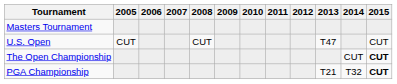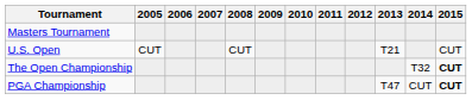 <table class="wikitable" style="font-size:95%;text-align:center;">
 <tr>
 <th>Tournament</th>
 <th>2005</th>
 <th>2006</th>
 <th>2007</th>
 <th>2008</th>
 <th>2009</th>
 <th>2010</th>
 <th>2011</th>
 <th>2012</th>
 <th>2013</th>
 <th>2014</th>
 <th>2015</th>
 </tr>
 <tr>
 <td align=left><a href='#'>Masters Tournament</a></td>
 <td style="background:#eeeeee;"></td>
 <td style="background:#eeeeee;"></td>
 <td style="background:#eeeeee;"></td>
 <td style="background:#eeeeee;"></td>
 <td style="background:#eeeeee;"></td>
 <td style="background:#eeeeee;"></td>
 <td style="background:#eeeeee;"></td>
 <td style="background:#eeeeee;"></td>
 <td style="background:#eeeeee;"></td>
 <td style="background:#eeeeee;"></td>
 <td style="background:#eeeeee;"></td>
 </tr>
 <tr>
 <td align=left><a href='#'>U.S. Open</a></td>
 <td>CUT</td>
 <td style="background:#eeeeee;"></td>
 <td style="background:#eeeeee;"></td>
 <td>CUT</td>
 <td style="background:#eeeeee;"></td>
 <td style="background:#eeeeee;"></td>
 <td style="background:#eeeeee;"></td>
 <td style="background:#eeeeee;"></td>
-<td>T47</td>
+<td>T21</td>
 <td style="background:#eeeeee;"></td>
 <td>CUT</td>
 </tr>
 <tr>
 <td align=left><a href='#'>The Open Championship</a></td>
 <td style="background:#eeeeee;"></td>
 <td style="background:#eeeeee;"></td>
 <td style="background:#eeeeee;"></td>
 <td style="background:#eeeeee;"></td>
 <td style="background:#eeeeee;"></td>
 <td style="background:#eeeeee;"></td>
 <td style="background:#eeeeee;"></td>
 <td style="background:#eeeeee;"></td>
 <td style="background:#eeeeee;"></td>
-<td>CUT</td>
+<td>T32</td>
 <td><strong>CUT</strong></td>
 </tr>
 <tr>
 <td align=left><a href='#'>PGA Championship</a></td>
 <td style="background:#eeeeee;"></td>
 <td style="background:#eeeeee;"></td>
 <td style="background:#eeeeee;"></td>
 <td style="background:#eeeeee;"></td>
 <td style="background:#eeeeee;"></td>
 <td style="background:#eeeeee;"></td>
 <td style="background:#eeeeee;"></td>
 <td style="background:#eeeeee;"></td>
-<td>T21</td>
-<td>T32</td>
+<td>T47</td>
+<td>CUT</td>
 <td><strong>CUT</strong></td>
 </tr>
 </table>
